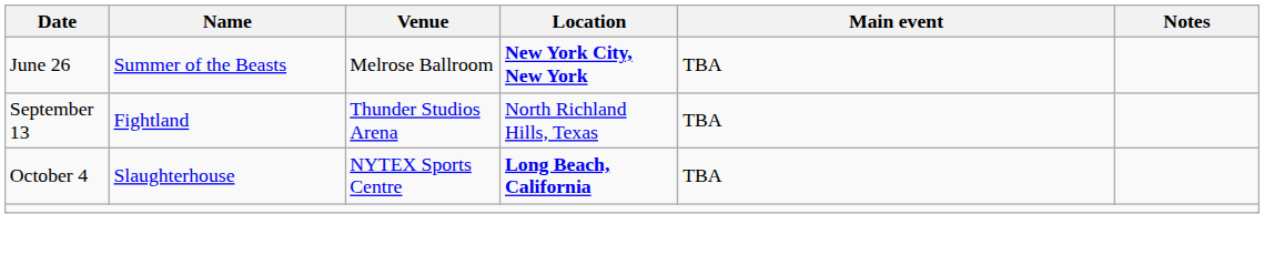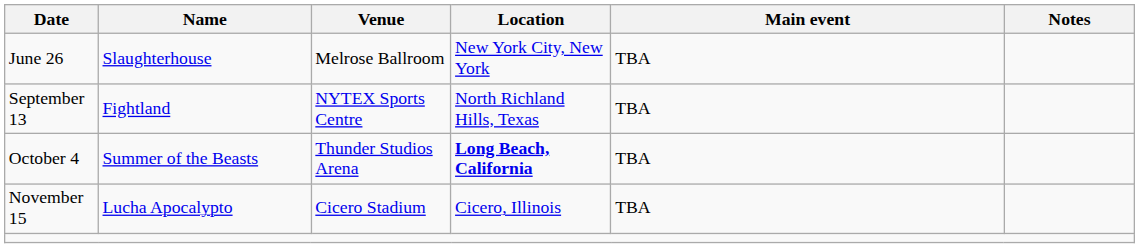 <table class="sortable wikitable succession-box" style="font-size:85%; font-size:85%">
 <tr>
 <th scope="col" width="70">Date</th>
 <th scope="col" width="200">Name</th>
 <th scope="col" width="130">Venue</th>
 <th scope="col" width="150">Location</th>
 <th scope="col" width="450">Main event</th>
 <th scope="col" width="130">Notes</th>
 </tr>
 <tr>
 <td>June 26</td>
-<td><a href='#'>Summer of the Beasts</a></td>
+<td><a href='#'>Slaughterhouse</a></td>
 <td>Melrose Ballroom</td>
-<td><strong><a href='#'>New York City, New York</a></strong></td>
+<td><a href='#'>New York City, New York</a></td>
 <td>TBA</td>
 <td></td>
 </tr>
 <tr>
 <td>September 13</td>
 <td><a href='#'>Fightland</a></td>
-<td><a href='#'>Thunder Studios Arena</a></td>
+<td><a href='#'>NYTEX Sports Centre</a></td>
 <td><a href='#'>North Richland Hills, Texas</a></td>
 <td>TBA</td>
 <td></td>
 </tr>
 <tr>
 <td>October 4</td>
-<td><a href='#'>Slaughterhouse</a></td>
-<td><a href='#'>NYTEX Sports Centre</a></td>
+<td><a href='#'>Summer of the Beasts</a></td>
+<td><a href='#'>Thunder Studios Arena</a></td>
 <td><strong><a href='#'>Long Beach, California</a></strong></td>
+<td>TBA</td>
+<td></td>
+</tr>
+<tr>
+<td>November 15</td>
+<td><a href='#'>Lucha Apocalypto</a></td>
+<td><a href='#'>Cicero Stadium</a></td>
+<td><a href='#'>Cicero, Illinois</a></td>
 <td>TBA</td>
 <td></td>
 </tr>
 <tr>
 <td colspan="6"></td>
 </tr>
 </table>
